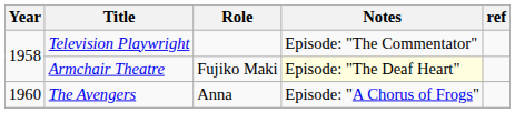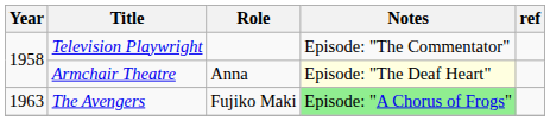 <table class="wikitable sortable">
 <tr>
 <th>Year</th>
 <th>Title</th>
 <th>Role</th>
 <th class="unsortable">Notes</th>
 <th>ref</th>
 </tr>
 <tr>
 <td rowspan="2">1958</td>
 <td><em><a href='#'>Television Playwright</a></em></td>
 <td></td>
 <td>Episode: "The Commentator"</td>
 <td></td>
 </tr>
 <tr>
 <td><em><a href='#'>Armchair Theatre</a></em></td>
-<td>Fujiko Maki</td>
+<td>Anna</td>
 <td style="background: lightyellow;">Episode: "The Deaf Heart"</td>
 <td></td>
 </tr>
 <tr>
-<td>1960</td>
+<td>1963</td>
 <td><em><a href='#'>The Avengers</a></em></td>
-<td>Anna</td>
-<td>Episode: "<a href='#'>A Chorus of Frogs</a>"</td>
+<td>Fujiko Maki</td>
+<td style="background: lightgreen;">Episode: "<a href='#'>A Chorus of Frogs</a>"</td>
 <td></td>
 </tr>
 <tr>
 </tr>
 </table>
